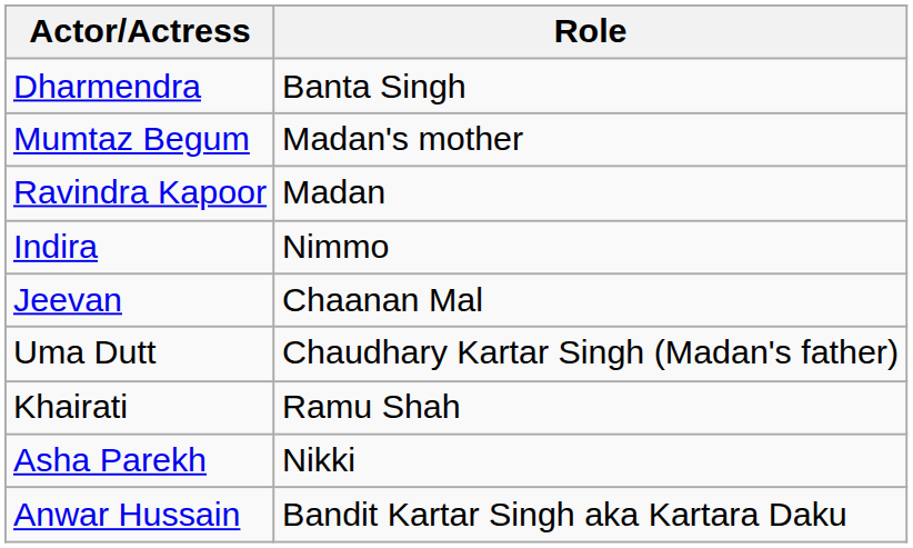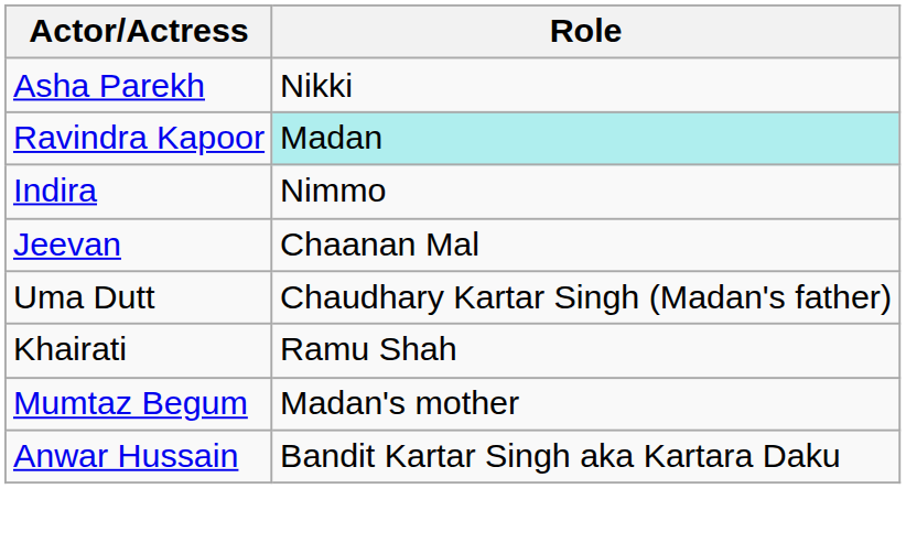 <table class="wikitable">
 <tr>
 <th>Actor/Actress</th>
 <th>Role</th>
 </tr>
 <tr>
-<td><a href='#'>Dharmendra</a></td>
-<td>Banta Singh</td>
-</tr>
-<tr>
-<td><a href='#'>Mumtaz Begum</a></td>
-<td>Madan's mother</td>
+<td><a href='#'>Asha Parekh</a></td>
+<td>Nikki</td>
 </tr>
 <tr>
 <td><a href='#'>Ravindra Kapoor</a></td>
-<td>Madan</td>
+<td style="background: paleturquoise;">Madan</td>
 </tr>
 <tr>
 <td><a href='#'>Indira</a></td>
 <td>Nimmo</td>
 </tr>
 <tr>
 <td><a href='#'>Jeevan</a></td>
 <td>Chaanan Mal</td>
 </tr>
 <tr>
 <td>Uma Dutt</td>
 <td>Chaudhary Kartar Singh (Madan's father)</td>
 </tr>
 <tr>
 <td>Khairati</td>
 <td>Ramu Shah</td>
 </tr>
 <tr>
-<td><a href='#'>Asha Parekh</a></td>
-<td>Nikki</td>
+<td><a href='#'>Mumtaz Begum</a></td>
+<td>Madan's mother</td>
 </tr>
 <tr>
 <td><a href='#'>Anwar Hussain</a></td>
 <td>Bandit Kartar Singh aka Kartara Daku</td>
 </tr>
 </table>
